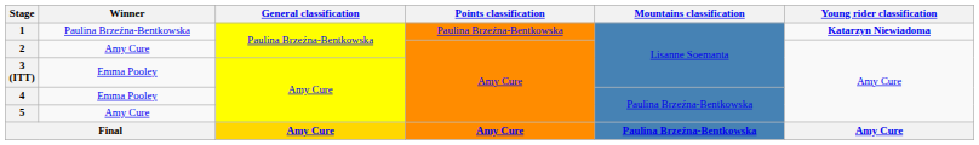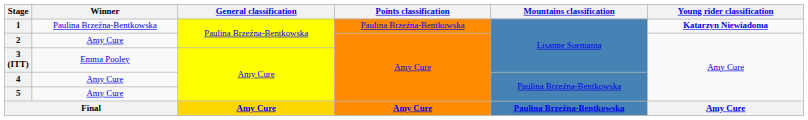 <table class="wikitable" style="text-align: center; font-size:86%;">
 <tr style="background:#efefef;">
 <th style="width:1%;">Stage</th>
 <th style="width:14%;">Winner</th>
 <th style="width:15%;"><a href='#'>General classification</a><br></th>
 <th style="width:15%;"><a href='#'>Points classification</a><br></th>
 <th style="width:15%;"><a href='#'>Mountains classification</a><br></th>
 <th style="width:15%;"><a href='#'>Young rider classification</a><br></th>
 </tr>
 <tr>
 <th>1</th>
 <td><a href='#'>Paulina Brzeźna-Bentkowska</a></td>
 <td style="background:yellow;" rowspan=2><a href='#'>Paulina Brzeźna-Bentkowska</a></td>
 <td style="background:#FF8C00;"><a href='#'>Paulina Brzeźna-Bentkowska</a></td>
 <td style="background:#4682B4;" rowspan=3><a href='#'>Lisanne Soemanta</a></td>
 <td style="background:offwhite;"><strong><a href='#'>Katarzyn Niewiadoma</a></strong></td>
 </tr>
 <tr>
 <th>2</th>
 <td><a href='#'>Amy Cure</a></td>
 <td style="background:#FF8C00;" rowspan=4><a href='#'>Amy Cure</a></td>
 <td style="background:offwhite;" rowspan=4><a href='#'>Amy Cure</a></td>
 </tr>
 <tr>
 <th>3 (ITT)</th>
 <td><a href='#'>Emma Pooley</a></td>
 <td style="background:yellow;" rowspan=3><a href='#'>Amy Cure</a></td>
 </tr>
 <tr>
 <th>4</th>
-<td><a href='#'>Emma Pooley</a></td>
+<td><a href='#'>Amy Cure</a></td>
 <td style="background:#4682B4;" rowspan=2><a href='#'>Paulina Brzeźna-Bentkowska</a></td>
 </tr>
 <tr>
 <th>5</th>
 <td><a href='#'>Amy Cure</a></td>
 </tr>
 <tr>
 <th colspan=2><strong>Final</strong></th>
 <th style="background:gold;"><a href='#'>Amy Cure</a></th>
 <th style="background:#FF8C00;"><a href='#'>Amy Cure</a></th>
 <th style="background:#4682B4;"><a href='#'>Paulina Brzeźna-Bentkowska</a></th>
 <th style="background:offwhite;"><a href='#'>Amy Cure</a></th>
 </tr>
 </table>
